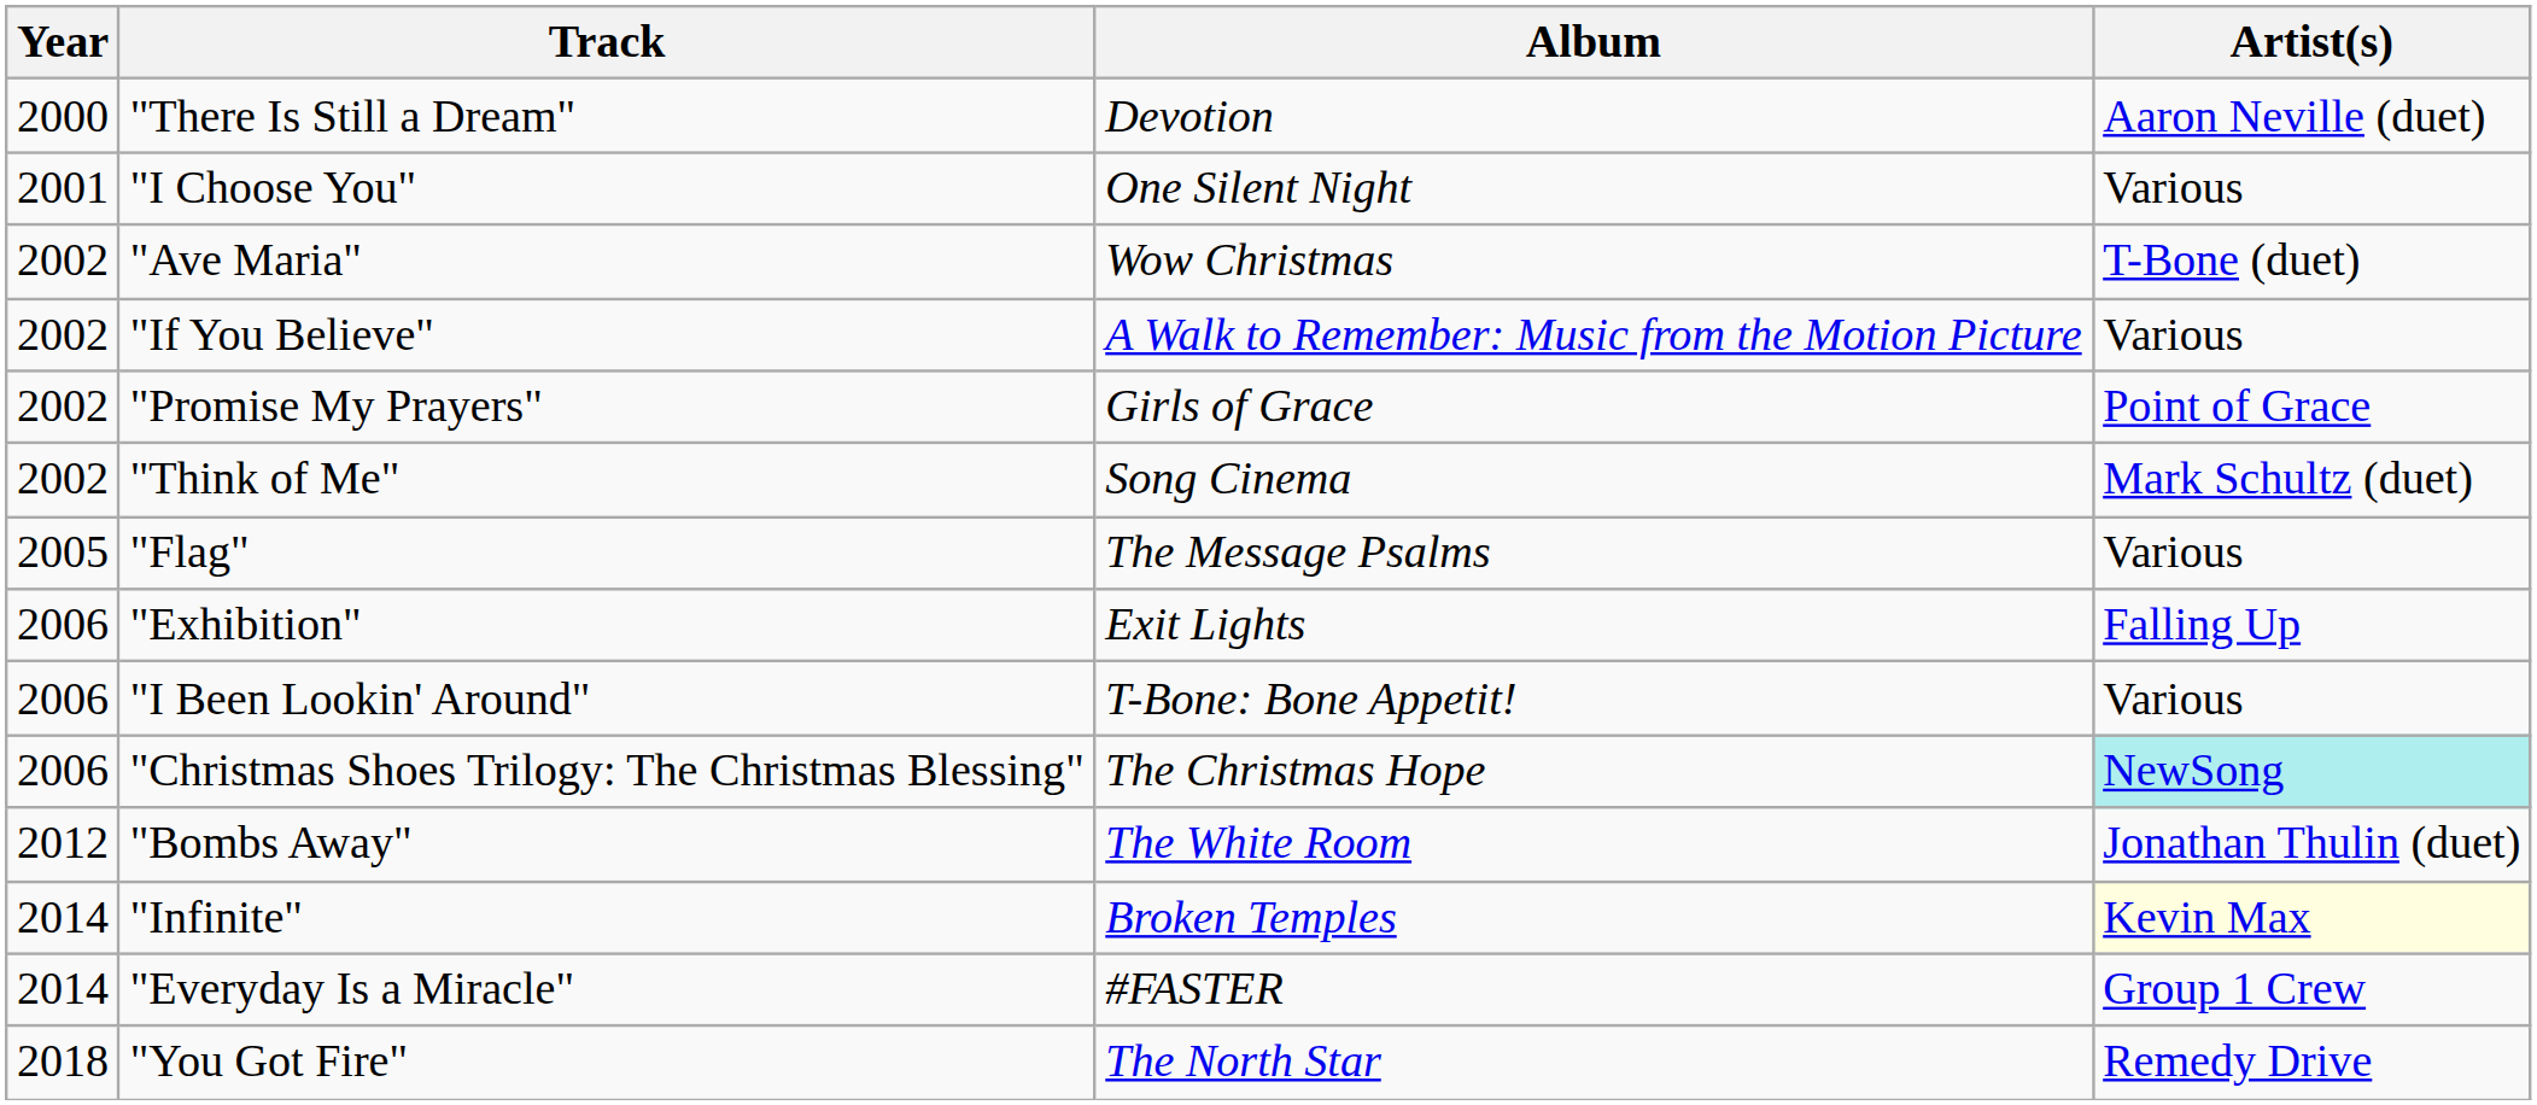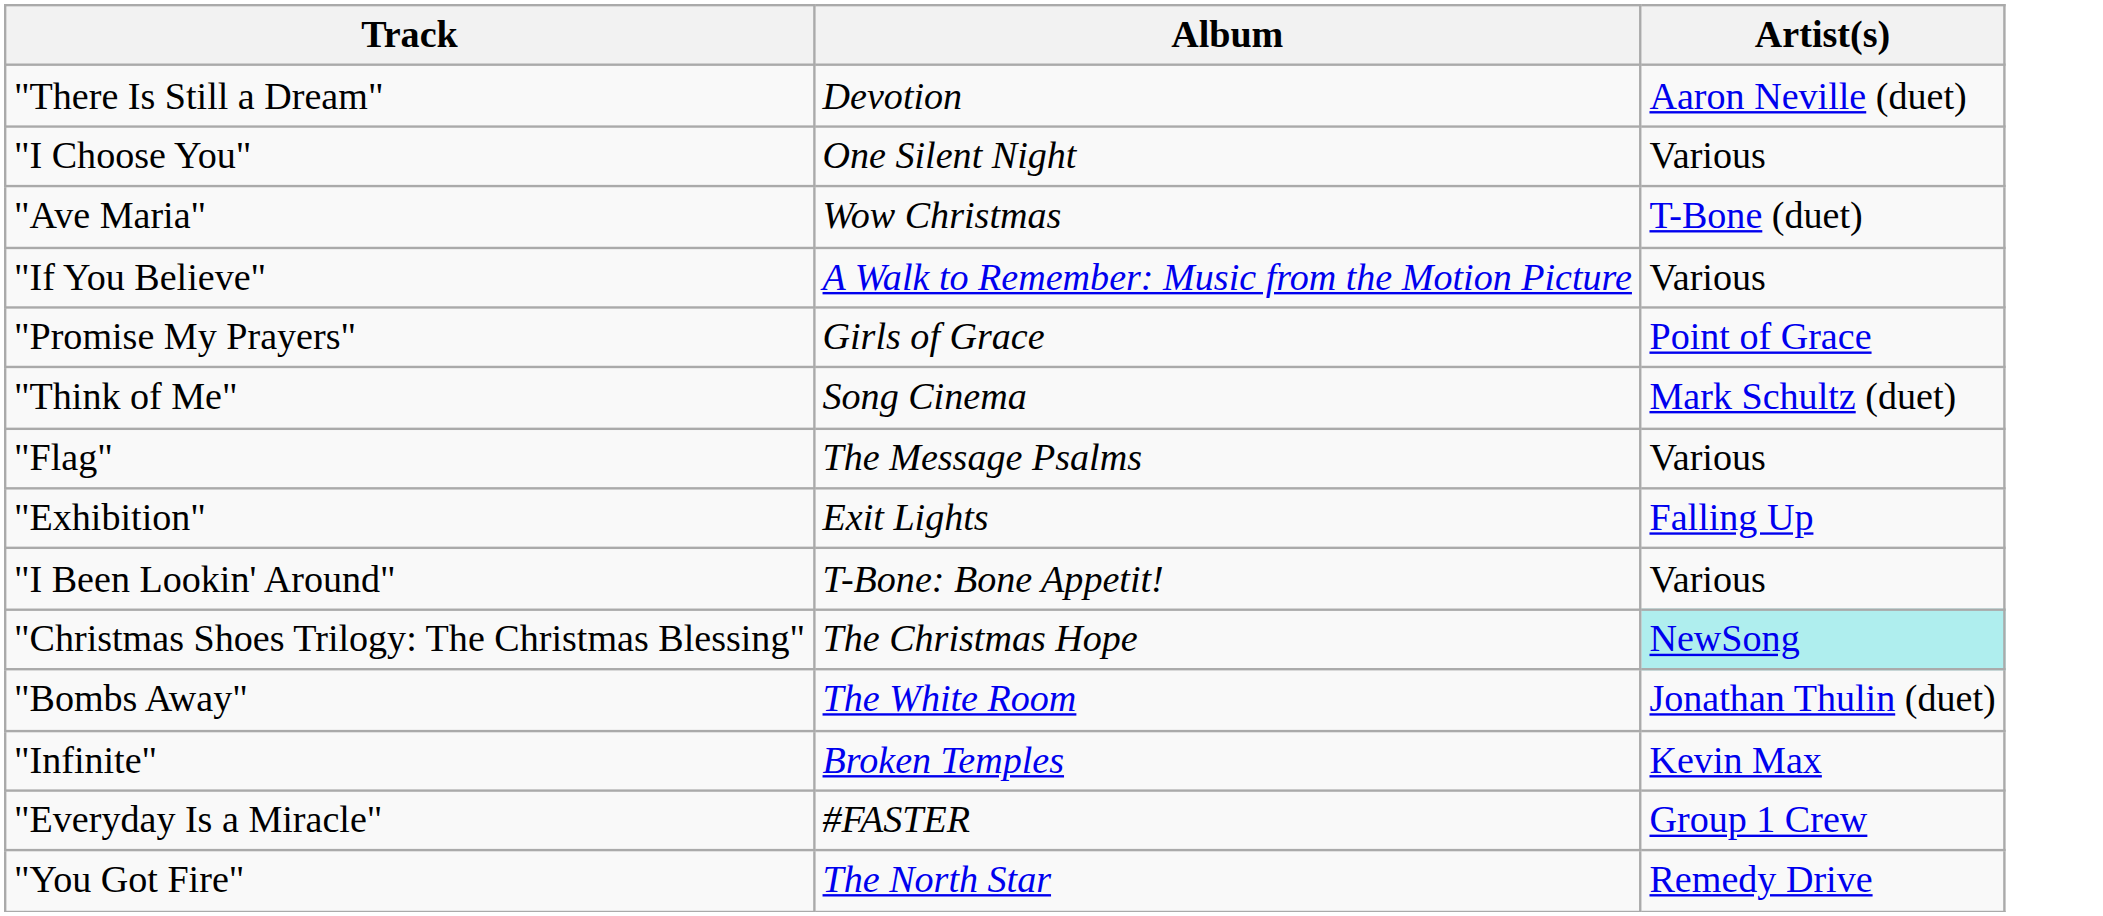 <table class="wikitable">
 <tr>
-<th>Year</th>
 <th>Track</th>
 <th>Album</th>
 <th>Artist(s)</th>
 </tr>
 <tr>
-<td>2000</td>
 <td>"There Is Still a Dream"</td>
 <td><em>Devotion</em></td>
 <td><a href='#'>Aaron Neville</a> (duet)</td>
 </tr>
 <tr>
-<td>2001</td>
 <td>"I Choose You"</td>
 <td><em>One Silent Night</em></td>
 <td>Various</td>
 </tr>
 <tr>
-<td>2002</td>
 <td>"Ave Maria"</td>
 <td><em>Wow Christmas</em></td>
 <td><a href='#'>T-Bone</a> (duet)</td>
 </tr>
 <tr>
-<td>2002</td>
 <td>"If You Believe"</td>
 <td><em><a href='#'>A Walk to Remember: Music from the Motion Picture</a></em></td>
 <td>Various</td>
 </tr>
 <tr>
-<td>2002</td>
 <td>"Promise My Prayers"</td>
 <td><em>Girls of Grace</em></td>
 <td><a href='#'>Point of Grace</a></td>
 </tr>
 <tr>
-<td>2002</td>
 <td>"Think of Me"</td>
 <td><em>Song Cinema</em></td>
 <td><a href='#'>Mark Schultz</a> (duet)</td>
 </tr>
 <tr>
-<td>2005</td>
 <td>"Flag"</td>
 <td><em>The Message Psalms</em></td>
 <td>Various</td>
 </tr>
 <tr>
-<td>2006</td>
 <td>"Exhibition"</td>
 <td><em>Exit Lights</em></td>
 <td><a href='#'>Falling Up</a></td>
 </tr>
 <tr>
-<td>2006</td>
 <td>"I Been Lookin' Around"</td>
 <td><em>T-Bone: Bone Appetit!</em></td>
 <td>Various</td>
 </tr>
 <tr>
-<td>2006</td>
 <td>"Christmas Shoes Trilogy: The Christmas Blessing"</td>
 <td><em>The Christmas Hope</em></td>
 <td style="background: paleturquoise;"><a href='#'>NewSong</a></td>
 </tr>
 <tr>
-<td>2012</td>
 <td>"Bombs Away"</td>
 <td><em><a href='#'>The White Room</a></em></td>
 <td><a href='#'>Jonathan Thulin</a> (duet)</td>
 </tr>
 <tr>
-<td>2014</td>
 <td>"Infinite"</td>
 <td><em><a href='#'>Broken Temples</a></em></td>
-<td style="background: lightyellow;"><a href='#'>Kevin Max</a></td>
+<td><a href='#'>Kevin Max</a></td>
 </tr>
 <tr>
-<td>2014</td>
 <td>"Everyday Is a Miracle"</td>
 <td><em>#FASTER</em></td>
 <td><a href='#'>Group 1 Crew</a></td>
 </tr>
 <tr>
-<td>2018</td>
 <td>"You Got Fire"</td>
 <td><em><a href='#'>The North Star</a></em></td>
 <td><a href='#'>Remedy Drive</a></td>
 </tr>
 </table>
